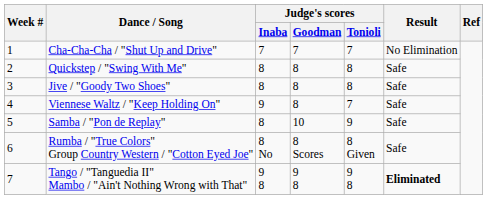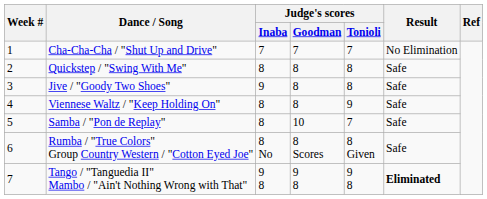 <table class="wikitable">
 <tr>
 <th rowspan="2">Week #</th>
 <th rowspan="2">Dance / Song</th>
 <th colspan="3">Judge's scores</th>
 <th rowspan="2">Result</th>
 <th rowspan="2">Ref</th>
 </tr>
 <tr>
 <th><a href='#'>Inaba</a></th>
 <th><a href='#'>Goodman</a></th>
 <th><a href='#'>Tonioli</a></th>
 </tr>
 <tr>
 <td>1</td>
 <td><a href='#'>Cha-Cha-Cha</a> / "<a href='#'>Shut Up and Drive</a>"</td>
 <td>7</td>
 <td>7</td>
 <td>7</td>
 <td>No Elimination</td>
 <td rowspan="7"></td>
 </tr>
 <tr>
 <td>2</td>
 <td><a href='#'>Quickstep</a> / "<a href='#'>Swing With Me</a>"</td>
 <td>8</td>
 <td>8</td>
 <td>8</td>
 <td>Safe</td>
 </tr>
 <tr>
 <td>3</td>
 <td><a href='#'>Jive</a> / "<a href='#'>Goody Two Shoes</a>"</td>
-<td>8</td>
+<td>9</td>
 <td>8</td>
 <td>8</td>
 <td>Safe</td>
 </tr>
 <tr>
 <td>4</td>
 <td><a href='#'>Viennese Waltz</a> / "<a href='#'>Keep Holding On</a>"</td>
+<td>8</td>
+<td>8</td>
 <td>9</td>
-<td>8</td>
-<td>7</td>
 <td>Safe</td>
 </tr>
 <tr>
 <td>5</td>
 <td><a href='#'>Samba</a> / "<a href='#'>Pon de Replay</a>"</td>
 <td>8</td>
 <td>10</td>
-<td>9</td>
+<td>7</td>
 <td>Safe</td>
 </tr>
 <tr>
 <td>6</td>
 <td><a href='#'>Rumba</a> / "<a href='#'>True Colors</a>"<br>Group <a href='#'>Country Western</a> / "<a href='#'>Cotton Eyed Joe</a>"</td>
 <td>8<br>No</td>
 <td>8<br>Scores</td>
 <td>8<br>Given</td>
 <td>Safe</td>
 </tr>
 <tr>
 <td>7</td>
 <td><a href='#'>Tango</a> / "Tanguedia II"<br><a href='#'>Mambo</a> / "Ain't Nothing Wrong with That"</td>
 <td>9<br>8</td>
 <td>9<br>8</td>
 <td>9<br>8</td>
 <td><strong>Eliminated</strong></td>
 </tr>
 </table>
